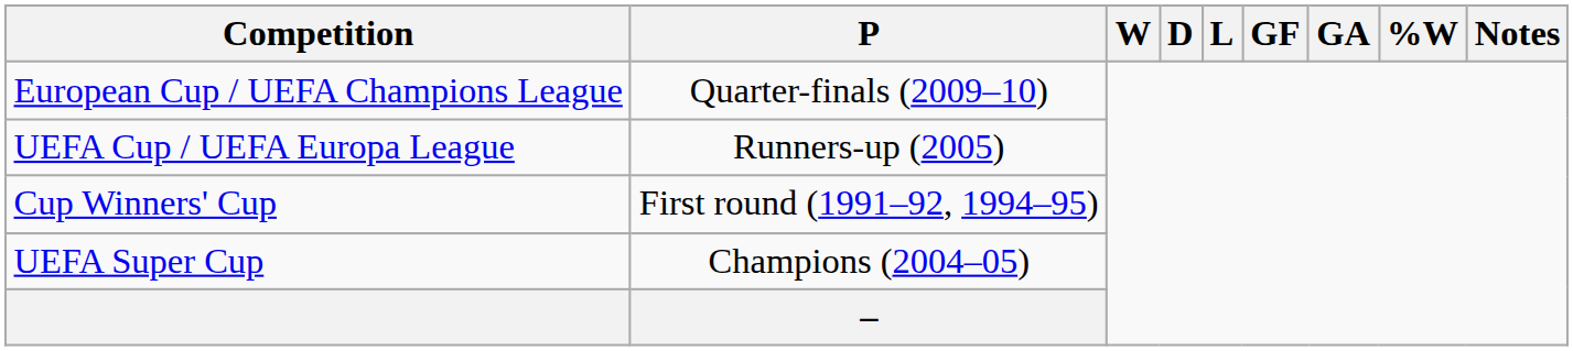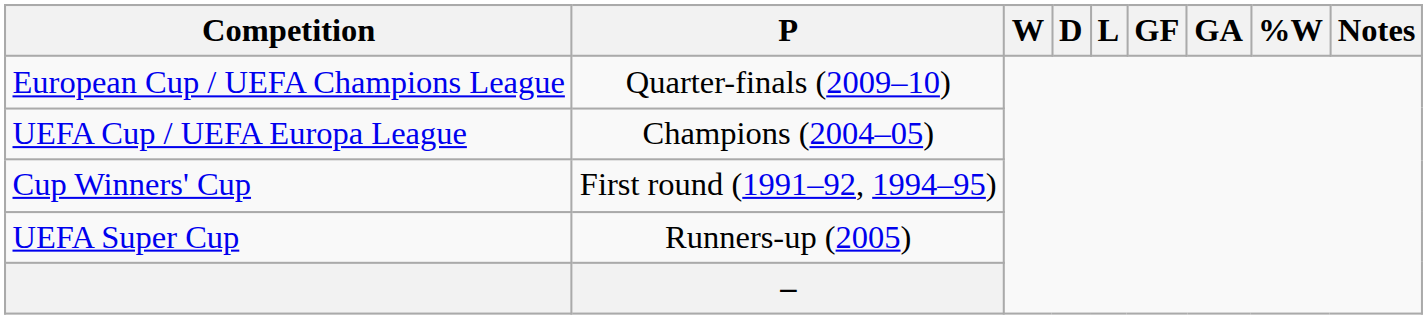 <table class="wikitable sortable" style="text-align: center">
 <tr>
 <th>Competition</th>
 <th abbr="TOTAL OF MATCHES PLAYED">P</th>
 <th abbr="MATCHES WON">W</th>
 <th abbr="MATCHES DRAWN">D</th>
 <th abbr="MATCHES LOST">L</th>
 <th abbr="GOALS SCORED">GF</th>
 <th abbr="GOAL AGAINST">GA</th>
 <th abbr="PERCENTAGE OF MATCHES WON">%W</th>
 <th abbr="NOTES">Notes</th>
 </tr>
 <tr>
 <td align=left><a href='#'>European Cup / UEFA Champions League</a><br></td>
 <td>Quarter-finals (<a href='#'>2009–10</a>)</td>
 </tr>
 <tr>
 <td align=left><a href='#'>UEFA Cup / UEFA Europa League</a><br></td>
-<td>Runners-up (<a href='#'>2005</a>)</td>
+<td>Champions (<a href='#'>2004–05</a>)</td>
 </tr>
 <tr>
 <td align=left><a href='#'>Cup Winners' Cup</a><br></td>
 <td>First round (<a href='#'>1991–92</a>, <a href='#'>1994–95</a>)</td>
 </tr>
 <tr>
 <td align=left><a href='#'>UEFA Super Cup</a><br></td>
-<td>Champions (<a href='#'>2004–05</a>)</td>
+<td>Runners-up (<a href='#'>2005</a>)</td>
 </tr>
 <tr class="sortbottom">
 <th><br></th>
 <th>–</th>
 </tr>
 </table>
